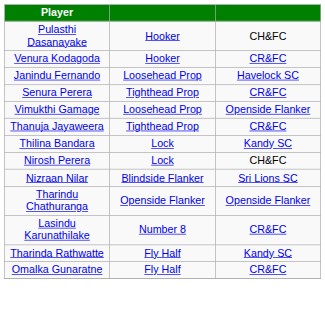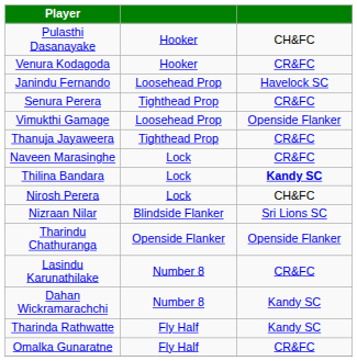 <table class="wikitable" style="text-align:center">
 <tr style="background:green;">
 <td style="width:150px; color:white;"><strong>Player</strong></td>
 <td style="width:150px;"><strong></strong></td>
 <td style="width:150px;"><strong></strong></td>
 </tr>
 <tr>
 <td><a href='#'>Pulasthi Dasanayake</a></td>
 <td><a href='#'>Hooker</a></td>
 <td>CH&FC</td>
 </tr>
 <tr>
 <td><a href='#'>Venura Kodagoda</a></td>
 <td><a href='#'>Hooker</a></td>
 <td><a href='#'>CR&FC</a></td>
 </tr>
 <tr>
 <td><a href='#'>Janindu Fernando</a></td>
 <td><a href='#'>Loosehead Prop</a></td>
 <td><a href='#'>Havelock SC</a></td>
 </tr>
 <tr>
 <td><a href='#'>Senura Perera</a></td>
 <td><a href='#'>Tighthead Prop</a></td>
 <td><a href='#'>CR&FC</a></td>
 </tr>
 <tr>
 <td><a href='#'>Vimukthi Gamage</a></td>
 <td><a href='#'>Loosehead Prop</a></td>
 <td><a href='#'>Openside Flanker</a></td>
 </tr>
 <tr>
 <td><a href='#'>Thanuja Jayaweera</a></td>
 <td><a href='#'>Tighthead Prop</a></td>
 <td><a href='#'>CR&FC</a></td>
 </tr>
 <tr>
+<td><a href='#'>Naveen Marasinghe</a></td>
+<td><a href='#'>Lock</a></td>
+<td><a href='#'>CR&FC</a></td>
+</tr>
+<tr>
 <td><a href='#'>Thilina Bandara</a></td>
 <td><a href='#'>Lock</a></td>
-<td><a href='#'>Kandy SC</a></td>
+<td><strong><a href='#'>Kandy SC</a></strong></td>
 </tr>
 <tr>
 <td><a href='#'>Nirosh Perera</a></td>
 <td><a href='#'>Lock</a></td>
 <td>CH&FC</td>
 </tr>
 <tr>
 <td><a href='#'>Nizraan Nilar</a></td>
 <td><a href='#'>Blindside Flanker</a></td>
 <td><a href='#'>Sri Lions SC</a></td>
 </tr>
 <tr>
 <td><a href='#'>Tharindu Chathuranga</a></td>
 <td><a href='#'>Openside Flanker</a></td>
 <td><a href='#'>Openside Flanker</a></td>
 </tr>
 <tr>
 <td><a href='#'>Lasindu Karunathilake</a></td>
 <td><a href='#'>Number 8</a></td>
 <td><a href='#'>CR&FC</a></td>
 </tr>
 <tr>
+<td><a href='#'>Dahan Wickramarachchi</a></td>
+<td><a href='#'>Number 8</a></td>
+<td><a href='#'>Kandy SC</a></td>
+</tr>
+<tr>
 <td><a href='#'>Tharinda Rathwatte</a></td>
 <td><a href='#'>Fly Half</a></td>
 <td><a href='#'>Kandy SC</a></td>
 </tr>
 <tr>
 <td><a href='#'>Omalka Gunaratne</a></td>
 <td><a href='#'>Fly Half</a></td>
 <td><a href='#'>CR&FC</a></td>
 </tr>
 <tr>
 </tr>
 </table>
